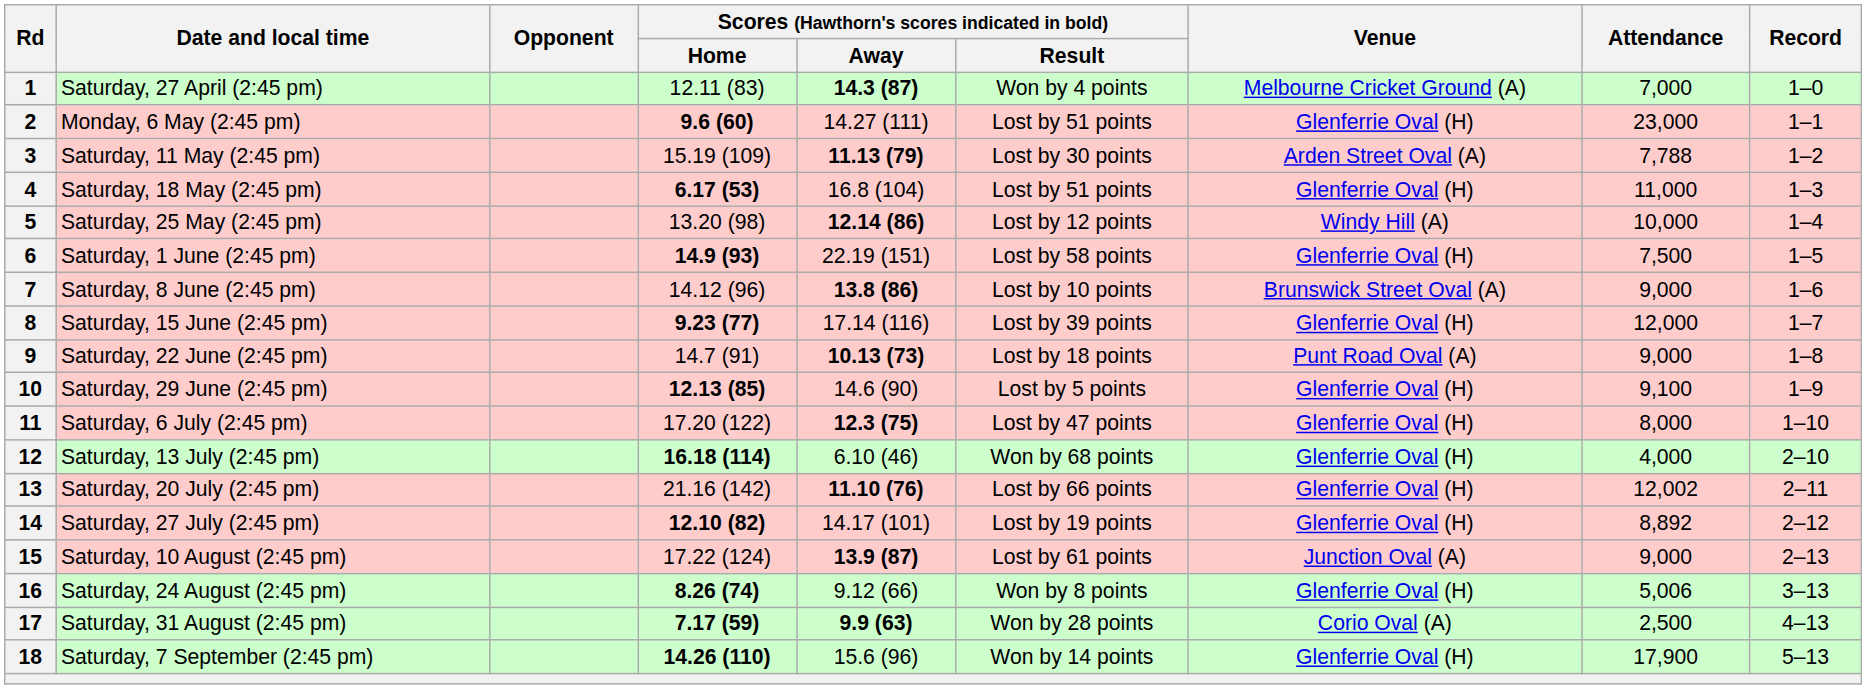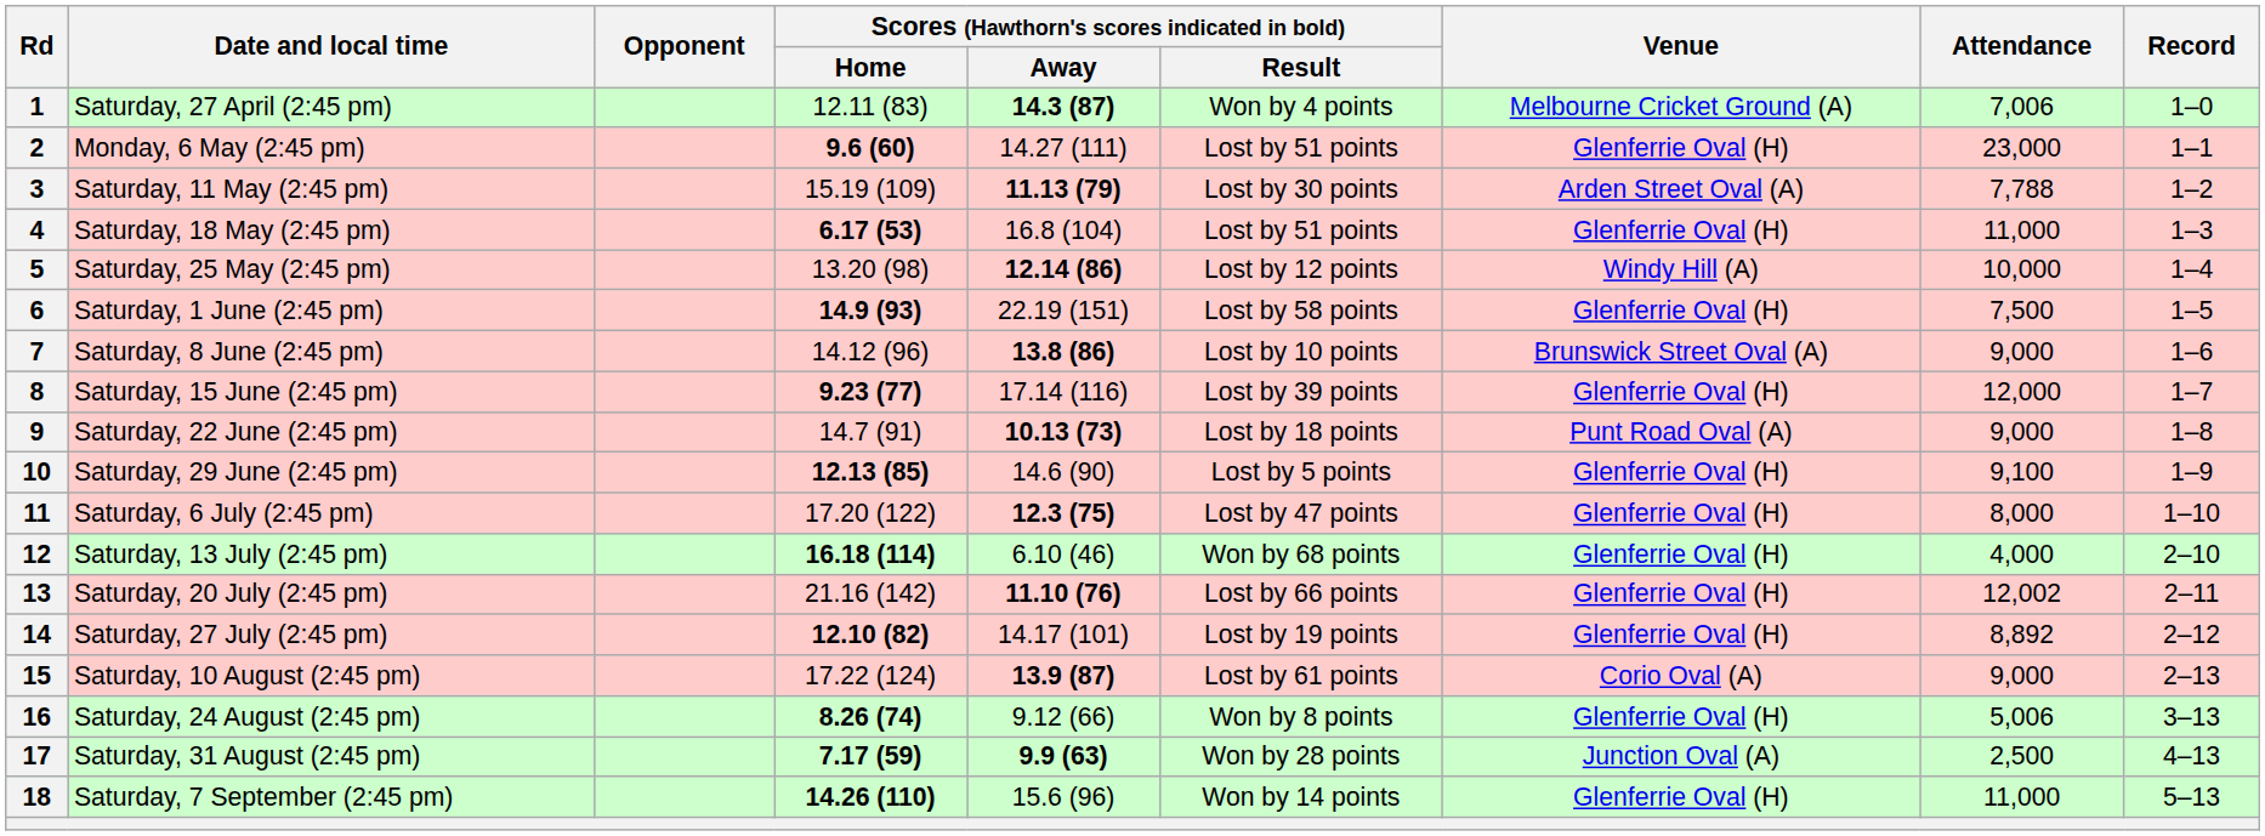 <table class="wikitable" style="font-size:90%; text-align:center; width: 100%; margin-left: auto; margin-right: auto">
 <tr>
 <th rowspan="2">Rd</th>
 <th rowspan="2">Date and local time</th>
 <th rowspan="2">Opponent</th>
 <th colspan="3">Scores <small>(Hawthorn's scores indicated in bold)</small></th>
 <th rowspan="2">Venue</th>
 <th rowspan="2">Attendance</th>
 <th rowspan="2">Record</th>
 </tr>
 <tr>
 <th>Home</th>
 <th>Away</th>
 <th>Result</th>
 </tr>
 <tr style="background:#cfc">
 <th>1</th>
 <td align=left>Saturday, 27 April (2:45 pm)</td>
 <td align=left></td>
 <td>12.11 (83)</td>
 <td><strong>14.3 (87)</strong></td>
 <td>Won by 4 points</td>
 <td><a href='#'>Melbourne Cricket Ground</a> (A)</td>
-<td>7,000</td>
+<td>7,006</td>
 <td>1–0</td>
 </tr>
 <tr style="background:#fcc;">
 <th>2</th>
 <td align=left>Monday, 6 May (2:45 pm)</td>
 <td align=left></td>
 <td><strong>9.6 (60)</strong></td>
 <td>14.27 (111)</td>
 <td>Lost by 51 points</td>
 <td><a href='#'>Glenferrie Oval</a> (H)</td>
 <td>23,000</td>
 <td>1–1</td>
 </tr>
 <tr style="background:#fcc;">
 <th>3</th>
 <td align=left>Saturday, 11 May (2:45 pm)</td>
 <td align=left></td>
 <td>15.19 (109)</td>
 <td><strong>11.13 (79)</strong></td>
 <td>Lost by 30 points</td>
 <td><a href='#'>Arden Street Oval</a> (A)</td>
 <td>7,788</td>
 <td>1–2</td>
 </tr>
 <tr style="background:#fcc;">
 <th>4</th>
 <td align=left>Saturday, 18 May (2:45 pm)</td>
 <td align=left></td>
 <td><strong>6.17 (53)</strong></td>
 <td>16.8 (104)</td>
 <td>Lost by 51 points</td>
 <td><a href='#'>Glenferrie Oval</a> (H)</td>
 <td>11,000</td>
 <td>1–3</td>
 </tr>
 <tr style="background:#fcc;">
 <th>5</th>
 <td align=left>Saturday, 25 May (2:45 pm)</td>
 <td align=left></td>
 <td>13.20 (98)</td>
 <td><strong>12.14 (86)</strong></td>
 <td>Lost by 12 points</td>
 <td><a href='#'>Windy Hill</a> (A)</td>
 <td>10,000</td>
 <td>1–4</td>
 </tr>
 <tr style="background:#fcc;">
 <th>6</th>
 <td align=left>Saturday, 1 June (2:45 pm)</td>
 <td align=left></td>
 <td><strong>14.9 (93)</strong></td>
 <td>22.19 (151)</td>
 <td>Lost by 58 points</td>
 <td><a href='#'>Glenferrie Oval</a> (H)</td>
 <td>7,500</td>
 <td>1–5</td>
 </tr>
 <tr style="background:#fcc;">
 <th>7</th>
 <td align=left>Saturday, 8 June (2:45 pm)</td>
 <td align=left></td>
 <td>14.12 (96)</td>
 <td><strong>13.8 (86)</strong></td>
 <td>Lost by 10 points</td>
 <td><a href='#'>Brunswick Street Oval</a> (A)</td>
 <td>9,000</td>
 <td>1–6</td>
 </tr>
 <tr style="background:#fcc;">
 <th>8</th>
 <td align=left>Saturday, 15 June (2:45 pm)</td>
 <td align=left></td>
 <td><strong>9.23 (77)</strong></td>
 <td>17.14 (116)</td>
 <td>Lost by 39 points</td>
 <td><a href='#'>Glenferrie Oval</a> (H)</td>
 <td>12,000</td>
 <td>1–7</td>
 </tr>
 <tr style="background:#fcc;">
 <th>9</th>
 <td align=left>Saturday, 22 June (2:45 pm)</td>
 <td align=left></td>
 <td>14.7 (91)</td>
 <td><strong>10.13 (73)</strong></td>
 <td>Lost by 18 points</td>
 <td><a href='#'>Punt Road Oval</a> (A)</td>
 <td>9,000</td>
 <td>1–8</td>
 </tr>
 <tr style="background:#fcc;">
 <th>10</th>
 <td align=left>Saturday, 29 June (2:45 pm)</td>
 <td align=left></td>
 <td><strong>12.13 (85)</strong></td>
 <td>14.6 (90)</td>
 <td>Lost by 5 points</td>
 <td><a href='#'>Glenferrie Oval</a> (H)</td>
 <td>9,100</td>
 <td>1–9</td>
 </tr>
 <tr style="background:#fcc;">
 <th>11</th>
 <td align=left>Saturday, 6 July (2:45 pm)</td>
 <td align=left></td>
 <td>17.20 (122)</td>
 <td><strong>12.3 (75)</strong></td>
 <td>Lost by 47 points</td>
 <td><a href='#'>Glenferrie Oval</a> (H)</td>
 <td>8,000</td>
 <td>1–10</td>
 </tr>
 <tr style="background:#cfc">
 <th>12</th>
 <td align=left>Saturday, 13 July (2:45 pm)</td>
 <td align=left></td>
 <td><strong>16.18 (114)</strong></td>
 <td>6.10 (46)</td>
 <td>Won by 68 points</td>
 <td><a href='#'>Glenferrie Oval</a> (H)</td>
 <td>4,000</td>
 <td>2–10</td>
 </tr>
 <tr style="background:#fcc;">
 <th>13</th>
 <td align=left>Saturday, 20 July (2:45 pm)</td>
 <td align=left></td>
 <td>21.16 (142)</td>
 <td><strong>11.10 (76)</strong></td>
 <td>Lost by 66 points</td>
 <td><a href='#'>Glenferrie Oval</a> (H)</td>
 <td>12,002</td>
 <td>2–11</td>
 </tr>
 <tr style="background:#fcc;">
 <th>14</th>
 <td align=left>Saturday, 27 July (2:45 pm)</td>
 <td align=left></td>
 <td><strong>12.10 (82)</strong></td>
 <td>14.17 (101)</td>
 <td>Lost by 19 points</td>
 <td><a href='#'>Glenferrie Oval</a> (H)</td>
 <td>8,892</td>
 <td>2–12</td>
 </tr>
 <tr style="background:#fcc;">
 <th>15</th>
 <td align=left>Saturday, 10 August (2:45 pm)</td>
 <td align=left></td>
 <td>17.22 (124)</td>
 <td><strong>13.9 (87)</strong></td>
 <td>Lost by 61 points</td>
-<td><a href='#'>Junction Oval</a> (A)</td>
+<td><a href='#'>Corio Oval</a> (A)</td>
 <td>9,000</td>
 <td>2–13</td>
 </tr>
 <tr style="background:#cfc">
 <th>16</th>
 <td align=left>Saturday, 24 August (2:45 pm)</td>
 <td align=left></td>
 <td><strong>8.26 (74)</strong></td>
 <td>9.12 (66)</td>
 <td>Won by 8 points</td>
 <td><a href='#'>Glenferrie Oval</a> (H)</td>
 <td>5,006</td>
 <td>3–13</td>
 </tr>
 <tr style="background:#cfc">
 <th>17</th>
 <td align=left>Saturday, 31 August (2:45 pm)</td>
 <td align=left></td>
 <td><strong>7.17 (59)</strong></td>
 <td><strong>9.9 (63)</strong></td>
 <td>Won by 28 points</td>
-<td><a href='#'>Corio Oval</a> (A)</td>
+<td><a href='#'>Junction Oval</a> (A)</td>
 <td>2,500</td>
 <td>4–13</td>
 </tr>
 <tr style="background:#cfc">
 <th>18</th>
 <td align=left>Saturday, 7 September (2:45 pm)</td>
 <td align=left></td>
 <td><strong>14.26 (110)</strong></td>
 <td>15.6 (96)</td>
 <td>Won by 14 points</td>
 <td><a href='#'>Glenferrie Oval</a> (H)</td>
-<td>17,900</td>
+<td>11,000</td>
 <td>5–13</td>
 </tr>
 <tr>
 <th colspan=9></th>
 </tr>
 </table>
